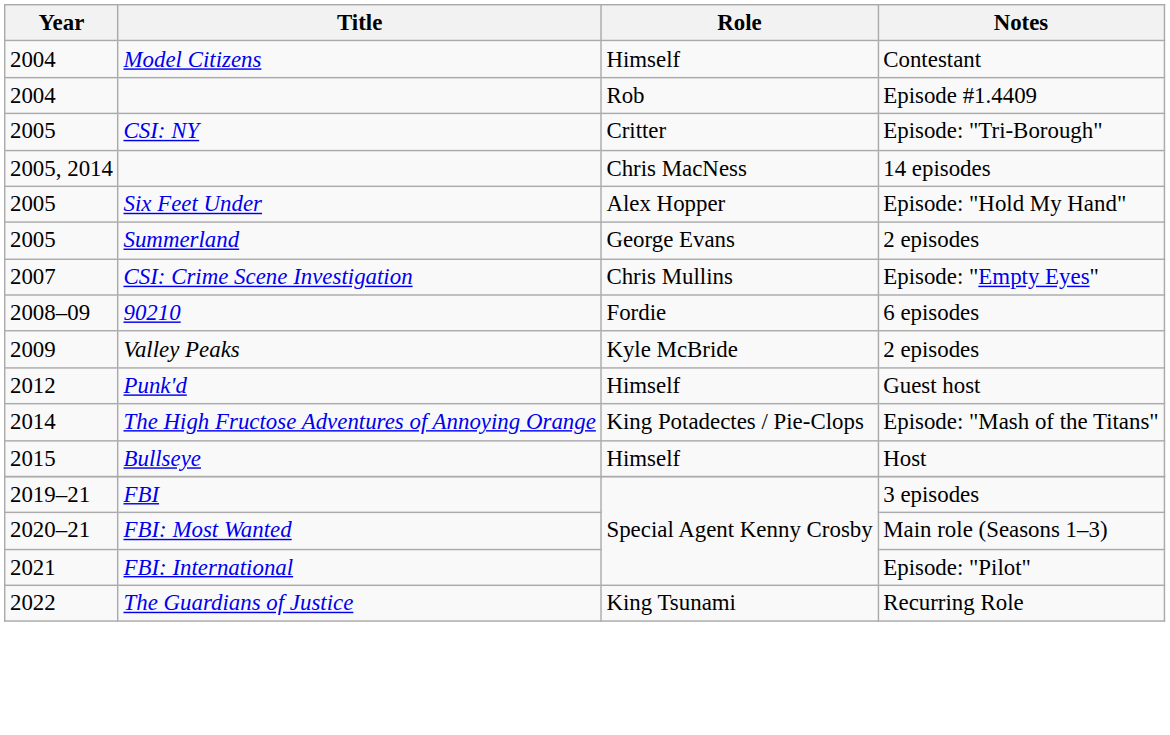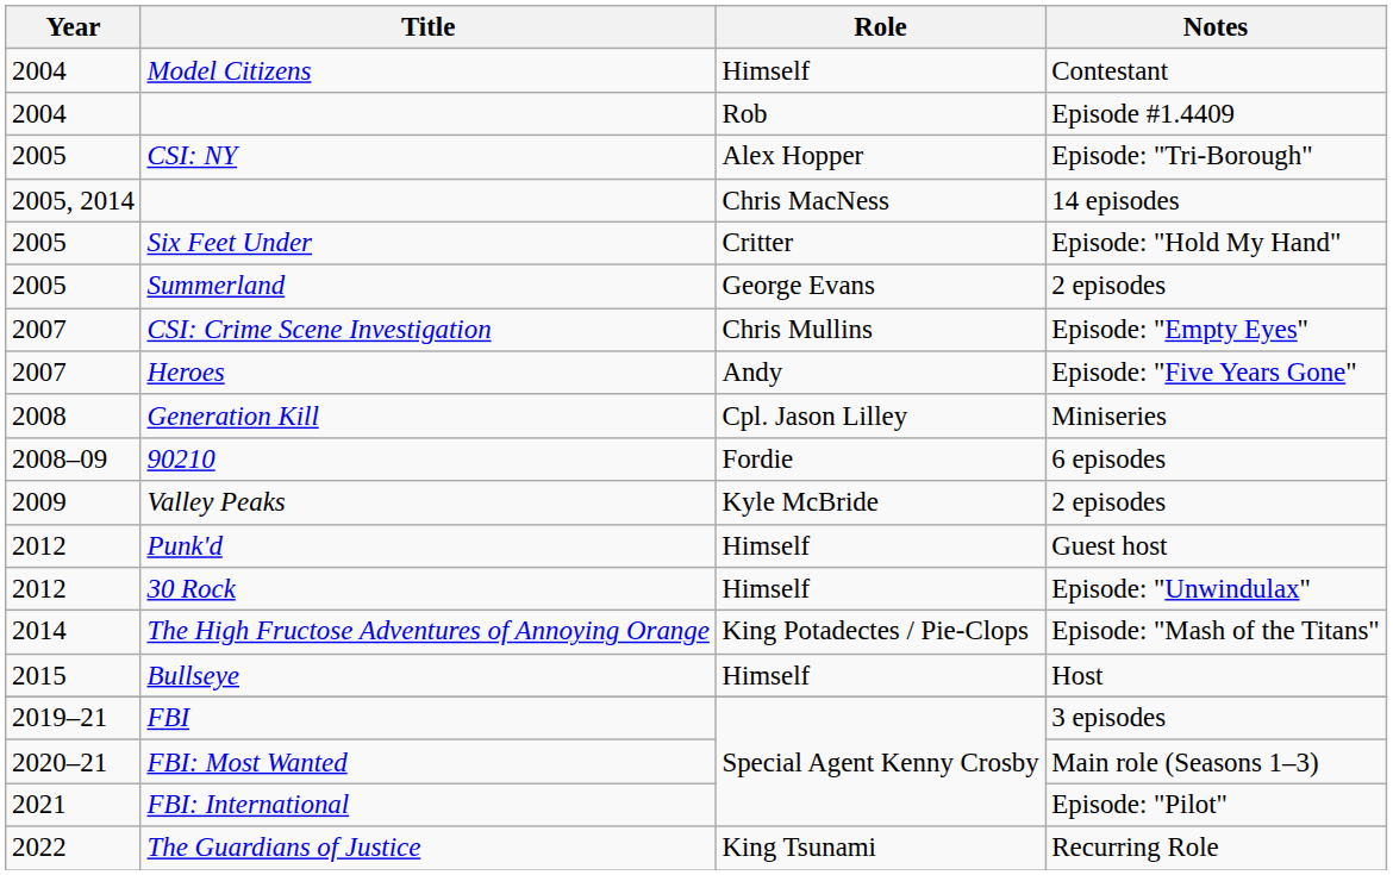 <table class="wikitable sortable">
 <tr>
 <th>Year</th>
 <th>Title</th>
 <th>Role</th>
 <th class="unsortable">Notes</th>
 </tr>
 <tr>
 <td>2004</td>
 <td><em><a href='#'>Model Citizens</a></em></td>
 <td>Himself</td>
 <td>Contestant</td>
 </tr>
 <tr>
 <td>2004</td>
 <td><em></em></td>
 <td>Rob</td>
 <td>Episode #1.4409</td>
 </tr>
 <tr>
 <td>2005</td>
 <td><em><a href='#'>CSI: NY</a></em></td>
-<td>Critter</td>
+<td>Alex Hopper</td>
 <td>Episode: "Tri-Borough"</td>
 </tr>
 <tr>
 <td>2005, 2014</td>
 <td><em></em></td>
 <td>Chris MacNess</td>
 <td>14 episodes</td>
 </tr>
 <tr>
 <td>2005</td>
 <td><em><a href='#'>Six Feet Under</a></em></td>
-<td>Alex Hopper</td>
+<td>Critter</td>
 <td>Episode: "Hold My Hand"</td>
 </tr>
 <tr>
 <td>2005</td>
 <td><em><a href='#'>Summerland</a></em></td>
 <td>George Evans</td>
 <td>2 episodes</td>
 </tr>
 <tr>
 <td>2007</td>
 <td><em><a href='#'>CSI: Crime Scene Investigation</a></em></td>
 <td>Chris Mullins</td>
 <td>Episode: "<a href='#'>Empty Eyes</a>"</td>
+</tr>
+<tr>
+<td>2007</td>
+<td><em><a href='#'>Heroes</a></em></td>
+<td>Andy</td>
+<td>Episode: "<a href='#'>Five Years Gone</a>"</td>
+</tr>
+<tr>
+<td>2008</td>
+<td><em><a href='#'>Generation Kill</a></em></td>
+<td>Cpl. Jason Lilley</td>
+<td>Miniseries</td>
 </tr>
 <tr>
 <td>2008–09</td>
 <td><em><a href='#'>90210</a></em></td>
 <td>Fordie</td>
 <td>6 episodes</td>
 </tr>
 <tr>
 <td>2009</td>
 <td><em>Valley Peaks</em></td>
 <td>Kyle McBride</td>
 <td>2 episodes</td>
 </tr>
 <tr>
 <td>2012</td>
 <td><em><a href='#'>Punk'd</a></em></td>
 <td>Himself</td>
 <td>Guest host</td>
+</tr>
+<tr>
+<td>2012</td>
+<td><em><a href='#'>30 Rock</a></em></td>
+<td>Himself</td>
+<td>Episode: "<a href='#'>Unwindulax</a>"</td>
 </tr>
 <tr>
 <td>2014</td>
 <td><em><a href='#'>The High Fructose Adventures of Annoying Orange</a></em></td>
 <td>King Potadectes / Pie-Clops</td>
 <td>Episode: "Mash of the Titans"</td>
 </tr>
 <tr>
 <td>2015</td>
 <td><em><a href='#'>Bullseye</a></em></td>
 <td>Himself</td>
 <td>Host</td>
 </tr>
 <tr>
 </tr>
 <tr>
 <td>2019–21</td>
 <td><em><a href='#'>FBI</a></em></td>
 <td rowspan="3">Special Agent Kenny Crosby</td>
 <td>3 episodes</td>
 </tr>
 <tr>
 <td>2020–21</td>
 <td><em><a href='#'>FBI: Most Wanted</a></em></td>
 <td>Main role (Seasons 1–3)</td>
 </tr>
 <tr>
 <td>2021</td>
 <td><em><a href='#'>FBI: International</a></em></td>
 <td>Episode: "Pilot"</td>
 </tr>
 <tr>
 <td>2022</td>
 <td><em><a href='#'>The Guardians of Justice</a></em></td>
 <td>King Tsunami</td>
 <td>Recurring Role</td>
 </tr>
 </table>
